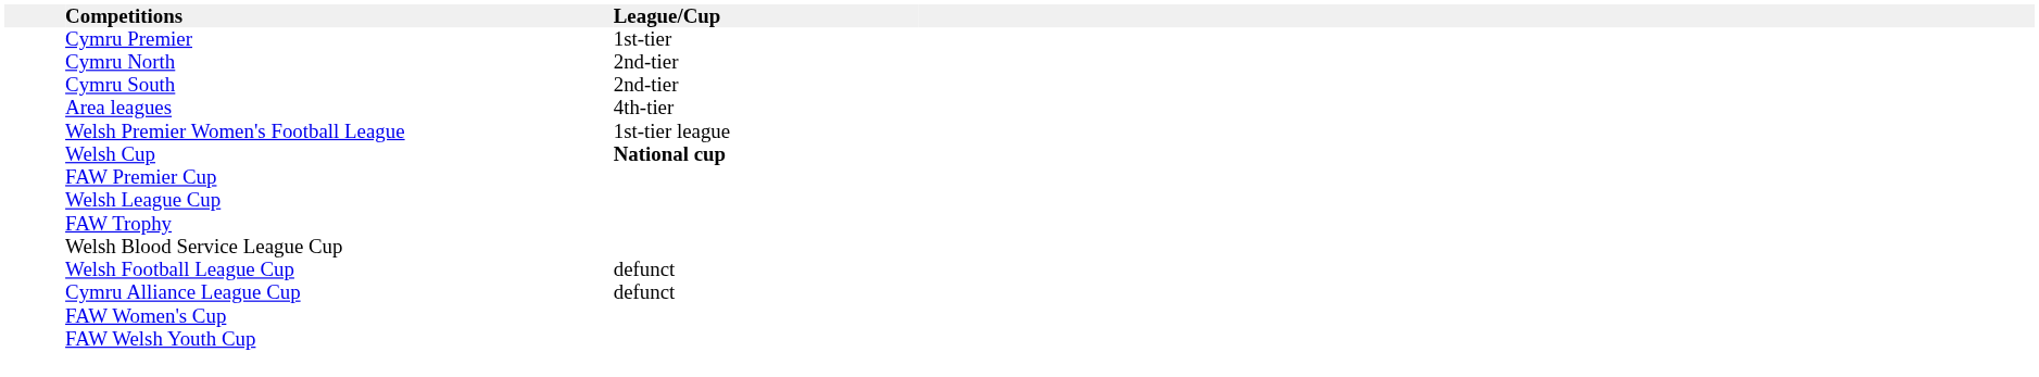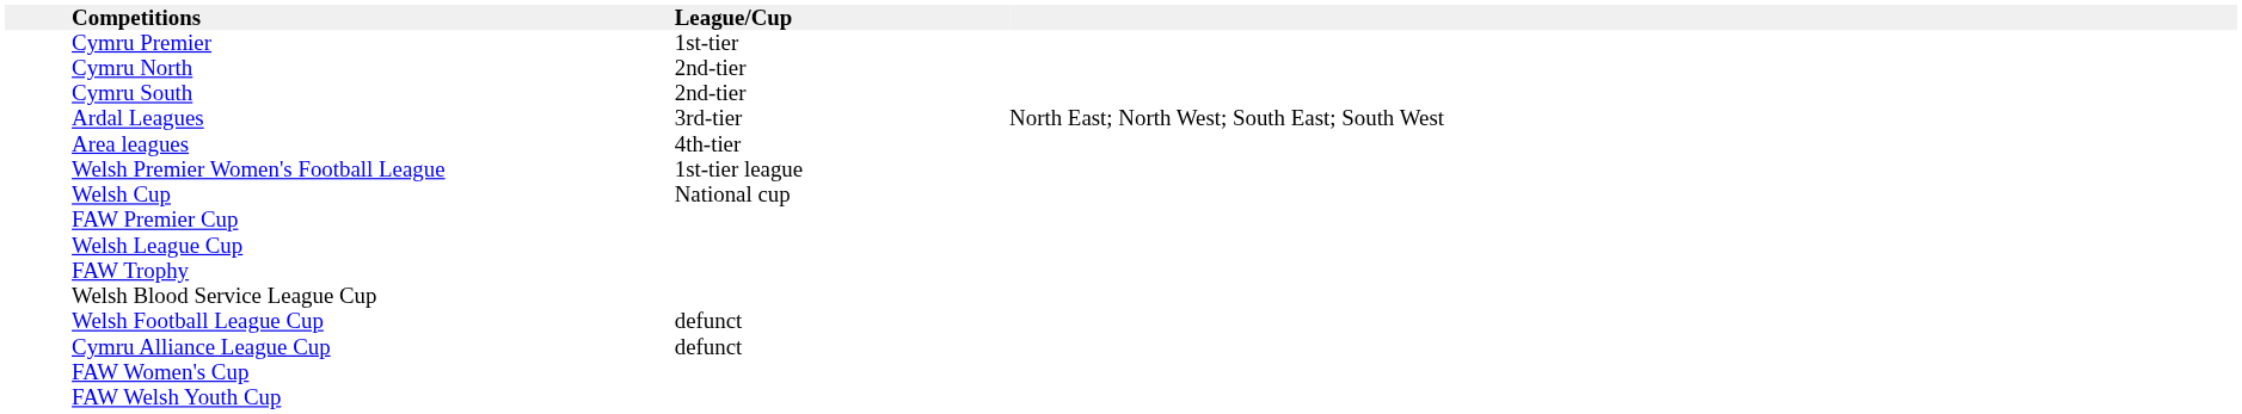 <table width="100%" cellspacing="0" cellpadding="0">
 <tr bgcolor="F0F0F0">
 <th width="3%" align="left"></th>
 <th width="27%" align="left">Competitions</th>
 <th width="15%" align="left">League/Cup</th>
 <th width="55%" align="left"></th>
 </tr>
 <tr>
 <td></td>
 <td><a href='#'>Cymru Premier</a></td>
 <td>1st-tier</td>
 </tr>
 <tr>
 <td></td>
 <td><a href='#'>Cymru North</a></td>
 <td>2nd-tier</td>
 </tr>
 <tr>
 <td></td>
 <td><a href='#'>Cymru South</a></td>
 <td>2nd-tier</td>
 </tr>
 <tr>
 <td></td>
+<td><a href='#'>Ardal Leagues</a></td>
+<td>3rd-tier</td>
+<td>North East; North West; South East; South West</td>
+</tr>
+<tr>
+<td></td>
 <td><a href='#'>Area leagues</a></td>
 <td>4th-tier</td>
 </tr>
 <tr>
 <td></td>
 <td><a href='#'>Welsh Premier Women's Football League</a></td>
 <td>1st-tier league</td>
 </tr>
 <tr>
 <td></td>
 <td><a href='#'>Welsh Cup</a></td>
-<td><strong>National cup</strong></td>
+<td>National cup</td>
 </tr>
 <tr>
 <td></td>
 <td><a href='#'>FAW Premier Cup</a></td>
 </tr>
 <tr>
 <td></td>
 <td><a href='#'>Welsh League Cup</a></td>
 </tr>
 <tr>
 <td></td>
 <td><a href='#'>FAW Trophy</a></td>
 </tr>
 <tr>
 <td></td>
 <td>Welsh Blood Service League Cup</td>
 </tr>
 <tr>
 <td></td>
 <td><a href='#'>Welsh Football League Cup</a></td>
 <td>defunct</td>
 </tr>
 <tr>
 <td></td>
 <td><a href='#'>Cymru Alliance League Cup</a></td>
 <td>defunct</td>
 </tr>
 <tr>
 <td></td>
 <td><a href='#'>FAW Women's Cup</a></td>
 </tr>
 <tr>
 <td></td>
 <td><a href='#'>FAW Welsh Youth Cup</a></td>
 </tr>
 </table>
